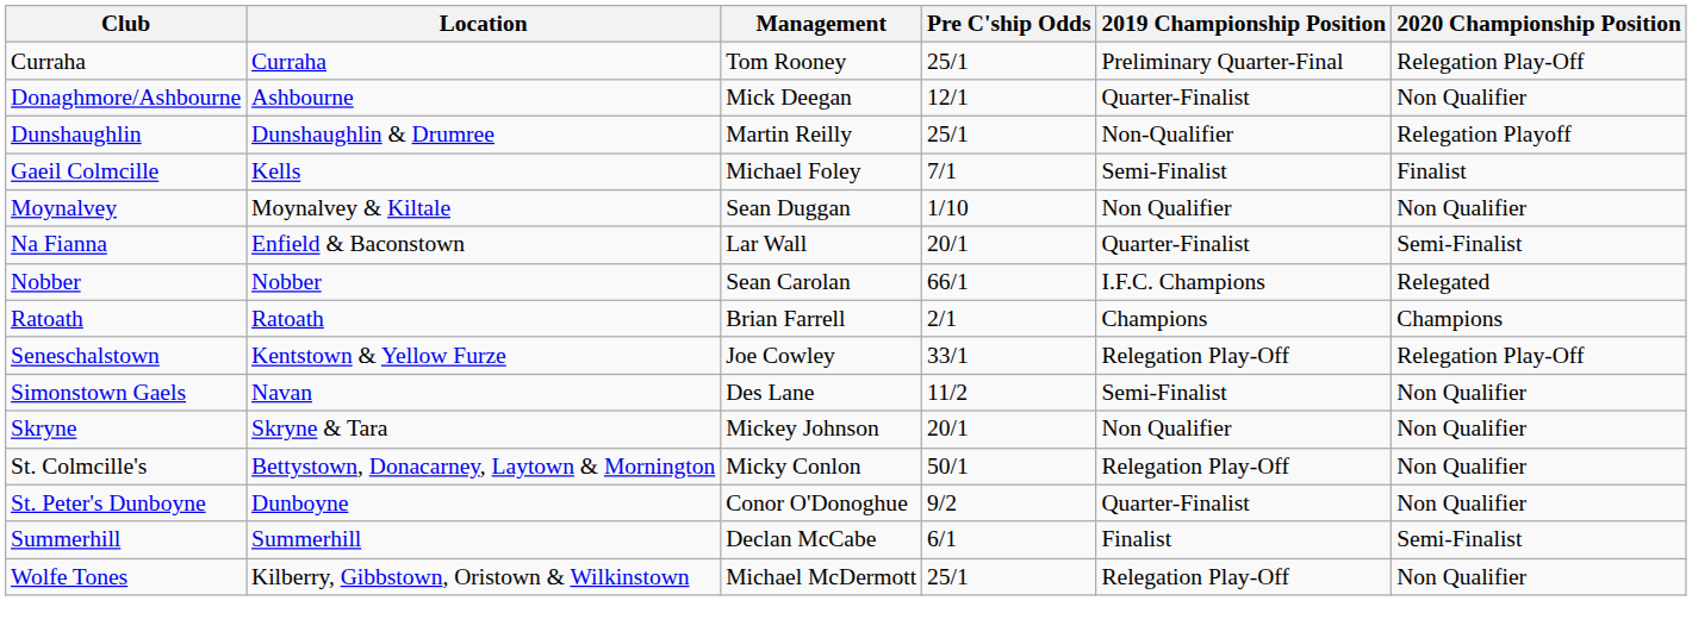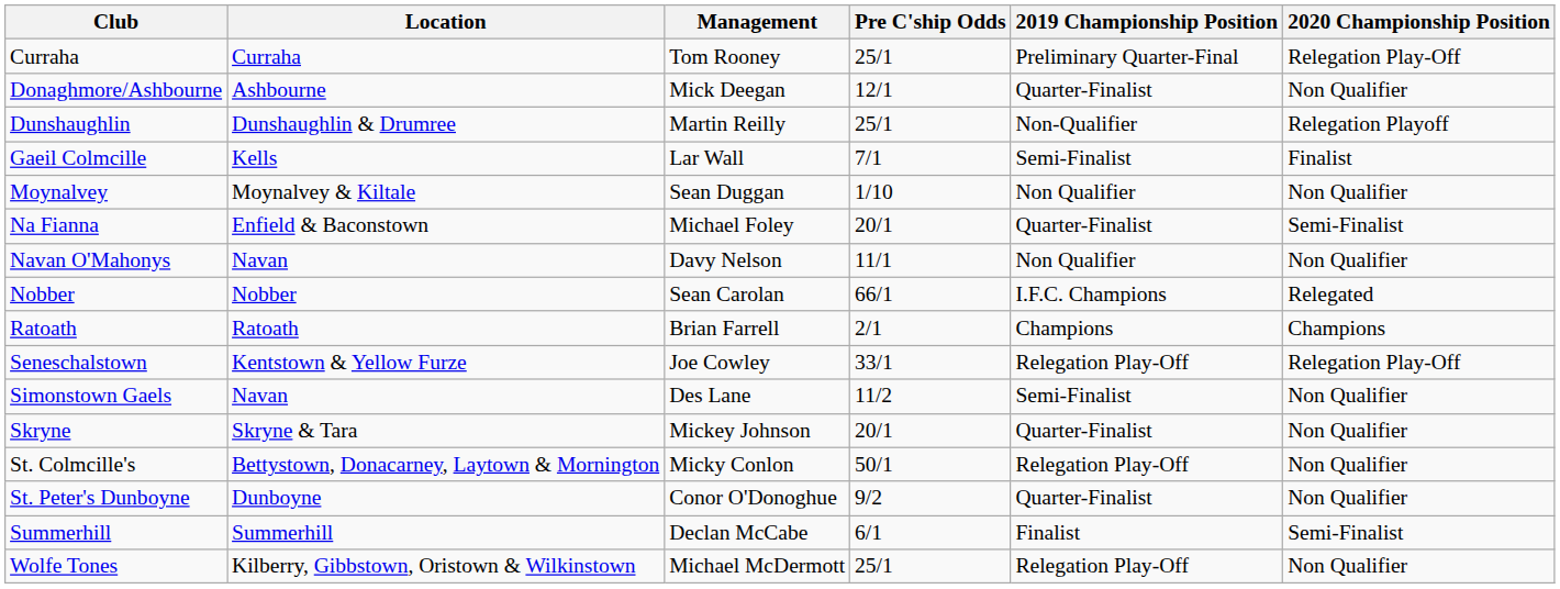 <table class="wikitable sortable">
 <tr>
 <th>Club</th>
 <th>Location</th>
 <th>Management</th>
 <th>Pre C'ship Odds</th>
 <th>2019 Championship Position</th>
 <th>2020 Championship Position</th>
 </tr>
 <tr>
 <td> Curraha</td>
 <td><a href='#'>Curraha</a></td>
 <td>Tom Rooney</td>
 <td>25/1</td>
 <td>Preliminary Quarter-Final</td>
 <td>Relegation Play-Off</td>
 </tr>
 <tr>
 <td> <a href='#'>Donaghmore/Ashbourne</a></td>
 <td><a href='#'>Ashbourne</a></td>
 <td>Mick Deegan</td>
 <td>12/1</td>
 <td>Quarter-Finalist</td>
 <td>Non Qualifier</td>
 </tr>
 <tr>
 <td> <a href='#'>Dunshaughlin</a></td>
 <td><a href='#'>Dunshaughlin</a> & <a href='#'>Drumree</a></td>
 <td>Martin Reilly</td>
 <td>25/1</td>
 <td>Non-Qualifier</td>
 <td>Relegation Playoff</td>
 </tr>
 <tr>
 <td> <a href='#'>Gaeil Colmcille</a></td>
 <td><a href='#'>Kells</a></td>
-<td>Michael Foley</td>
+<td>Lar Wall</td>
 <td>7/1</td>
 <td>Semi-Finalist</td>
 <td>Finalist</td>
 </tr>
 <tr>
 <td> <a href='#'>Moynalvey</a></td>
 <td>Moynalvey & <a href='#'>Kiltale</a></td>
 <td>Sean Duggan</td>
 <td>1/10</td>
 <td>Non Qualifier</td>
 <td>Non Qualifier</td>
 </tr>
 <tr>
 <td> <a href='#'>Na Fianna</a></td>
 <td><a href='#'>Enfield</a> & Baconstown</td>
-<td>Lar Wall</td>
+<td>Michael Foley</td>
 <td>20/1</td>
 <td>Quarter-Finalist</td>
 <td>Semi-Finalist</td>
+</tr>
+<tr>
+<td> <a href='#'>Navan O'Mahonys</a></td>
+<td><a href='#'>Navan</a></td>
+<td>Davy Nelson</td>
+<td>11/1</td>
+<td>Non Qualifier</td>
+<td>Non Qualifier</td>
 </tr>
 <tr>
 <td> <a href='#'>Nobber</a></td>
 <td><a href='#'>Nobber</a></td>
 <td>Sean Carolan</td>
 <td>66/1</td>
 <td>I.F.C. Champions</td>
 <td>Relegated</td>
 </tr>
 <tr>
 <td> <a href='#'>Ratoath</a></td>
 <td><a href='#'>Ratoath</a></td>
 <td>Brian Farrell</td>
 <td>2/1</td>
 <td>Champions</td>
 <td>Champions</td>
 </tr>
 <tr>
 <td> <a href='#'>Seneschalstown</a></td>
 <td><a href='#'>Kentstown</a> & <a href='#'>Yellow Furze</a></td>
 <td>Joe Cowley</td>
 <td>33/1</td>
 <td>Relegation Play-Off</td>
 <td>Relegation Play-Off</td>
 </tr>
 <tr>
 <td> <a href='#'>Simonstown Gaels</a></td>
 <td><a href='#'>Navan</a></td>
 <td>Des Lane</td>
 <td>11/2</td>
 <td>Semi-Finalist</td>
 <td>Non Qualifier</td>
 </tr>
 <tr>
 <td> <a href='#'>Skryne</a></td>
 <td><a href='#'>Skryne</a> & Tara</td>
 <td>Mickey Johnson</td>
 <td>20/1</td>
-<td>Non Qualifier</td>
+<td>Quarter-Finalist</td>
 <td>Non Qualifier</td>
 </tr>
 <tr>
 <td> St. Colmcille's</td>
 <td><a href='#'>Bettystown</a>, <a href='#'>Donacarney</a>, <a href='#'>Laytown</a> & <a href='#'>Mornington</a></td>
 <td>Micky Conlon</td>
 <td>50/1</td>
 <td>Relegation Play-Off</td>
 <td>Non Qualifier</td>
 </tr>
 <tr>
 <td> <a href='#'>St. Peter's Dunboyne</a></td>
 <td><a href='#'>Dunboyne</a></td>
 <td>Conor O'Donoghue</td>
 <td>9/2</td>
 <td>Quarter-Finalist</td>
 <td>Non Qualifier</td>
 </tr>
 <tr>
 <td> <a href='#'>Summerhill</a></td>
 <td><a href='#'>Summerhill</a></td>
 <td>Declan McCabe</td>
 <td>6/1</td>
 <td>Finalist</td>
 <td>Semi-Finalist</td>
 </tr>
 <tr>
 <td> <a href='#'>Wolfe Tones</a></td>
 <td>Kilberry, <a href='#'>Gibbstown</a>, Oristown & <a href='#'>Wilkinstown</a></td>
 <td>Michael McDermott</td>
 <td>25/1</td>
 <td>Relegation Play-Off</td>
 <td>Non Qualifier</td>
 </tr>
 </table>
